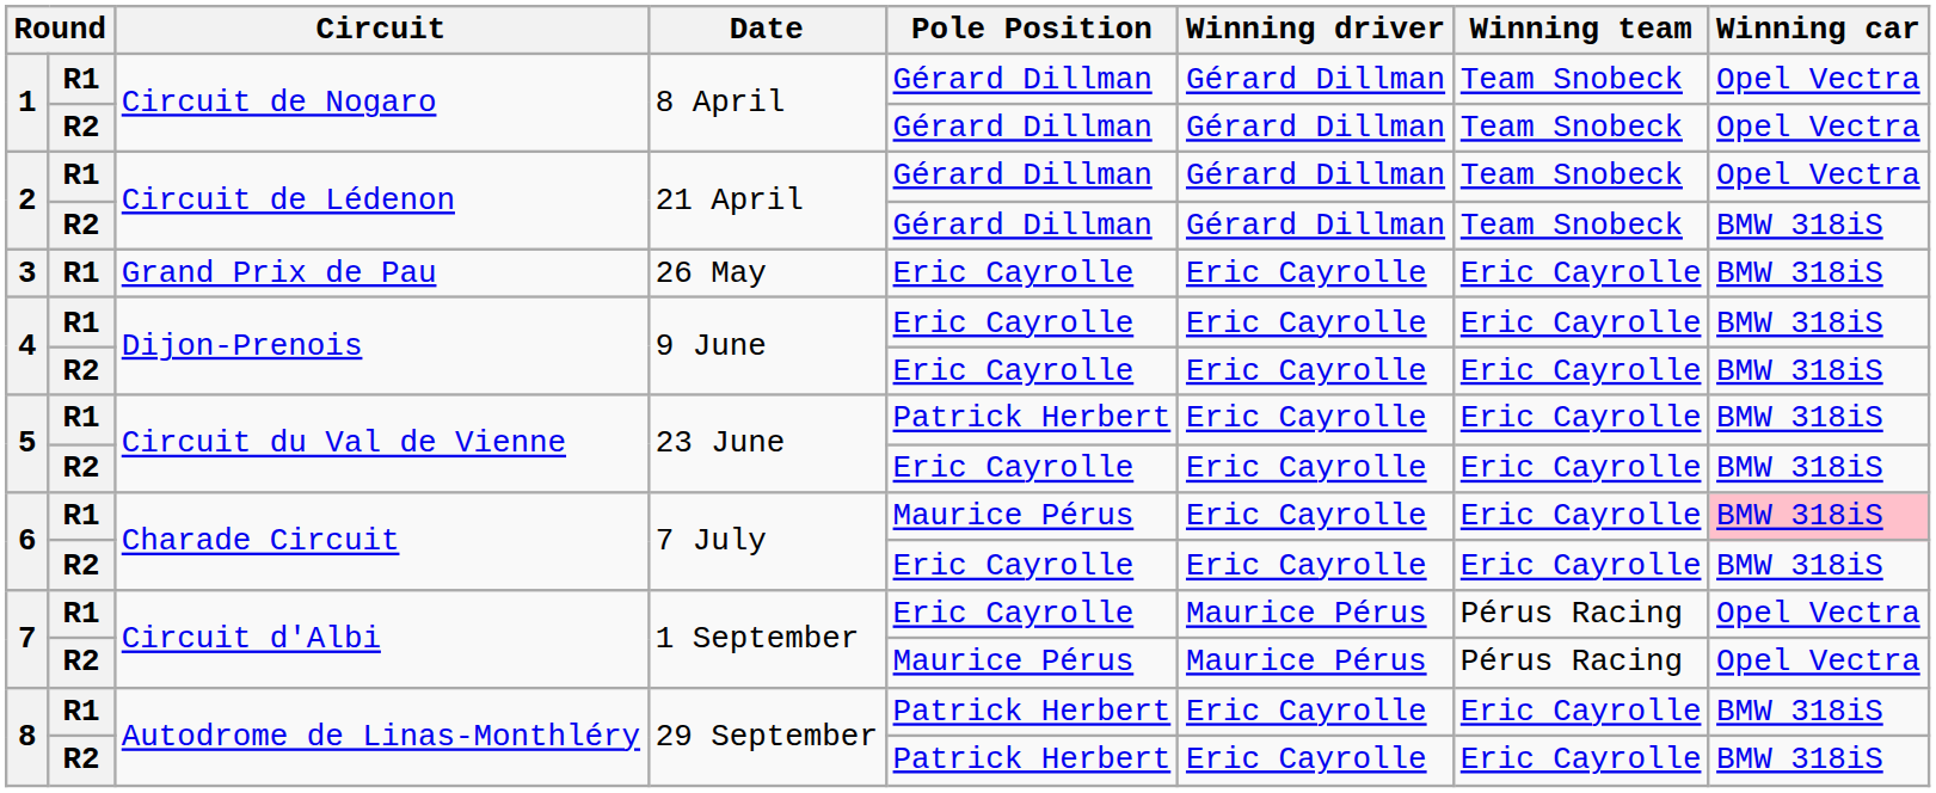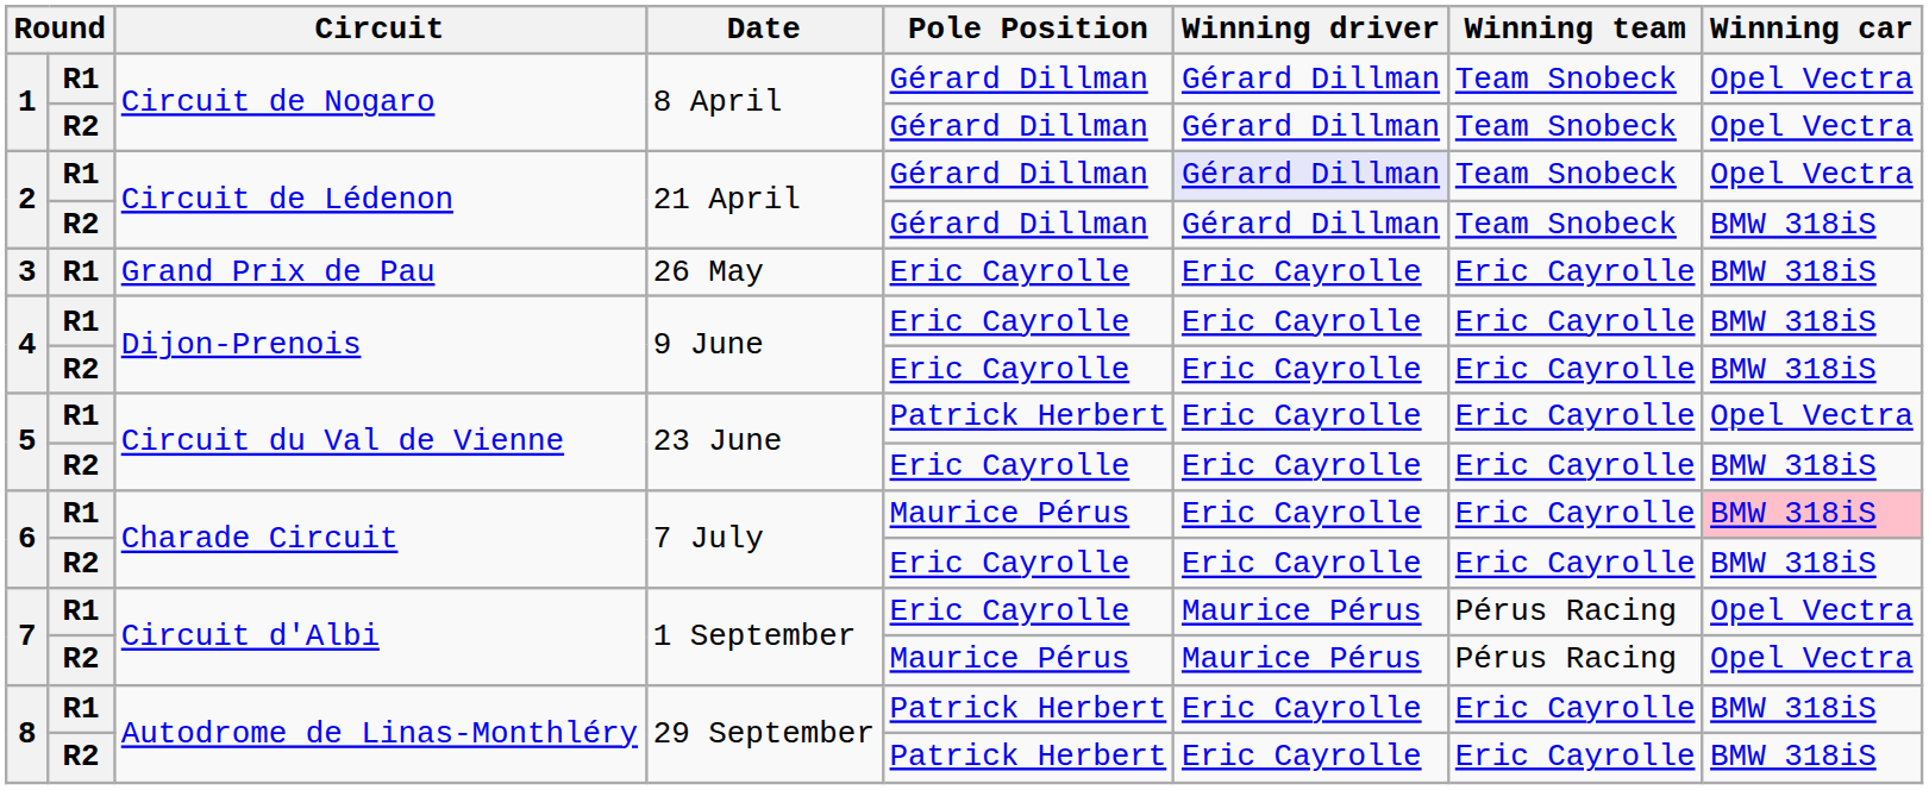 <table class="wikitable" style="font-size: 85%">
 <tr>
 <th colspan=2>Round</th>
 <th>Circuit</th>
 <th>Date</th>
 <th>Pole Position</th>
 <th>Winning driver</th>
 <th>Winning team</th>
 <th>Winning car</th>
 </tr>
 <tr>
 <th rowspan=2>1</th>
 <th>R1</th>
 <td rowspan=2><a href='#'>Circuit de Nogaro</a></td>
 <td rowspan=2>8 April</td>
 <td> <a href='#'>Gérard Dillman</a></td>
 <td> <a href='#'>Gérard Dillman</a></td>
 <td><a href='#'>Team Snobeck</a></td>
 <td><a href='#'>Opel Vectra</a></td>
 </tr>
 <tr>
 <th>R2</th>
 <td> <a href='#'>Gérard Dillman</a></td>
 <td> <a href='#'>Gérard Dillman</a></td>
 <td><a href='#'>Team Snobeck</a></td>
 <td><a href='#'>Opel Vectra</a></td>
 </tr>
 <tr>
 <th rowspan=2>2</th>
 <th>R1</th>
 <td rowspan=2><a href='#'>Circuit de Lédenon</a></td>
 <td rowspan=2>21 April</td>
 <td> <a href='#'>Gérard Dillman</a></td>
-<td> <a href='#'>Gérard Dillman</a></td>
+<td style="background: lavender;"> <a href='#'>Gérard Dillman</a></td>
 <td><a href='#'>Team Snobeck</a></td>
 <td><a href='#'>Opel Vectra</a></td>
 </tr>
 <tr>
 <th>R2</th>
 <td> <a href='#'>Gérard Dillman</a></td>
 <td> <a href='#'>Gérard Dillman</a></td>
 <td><a href='#'>Team Snobeck</a></td>
 <td><a href='#'>BMW 318iS</a></td>
 </tr>
 <tr>
 <th>3</th>
 <th>R1</th>
 <td><a href='#'>Grand Prix de Pau</a></td>
 <td>26 May</td>
 <td> <a href='#'>Eric Cayrolle</a></td>
 <td> <a href='#'>Eric Cayrolle</a></td>
 <td><a href='#'>Eric Cayrolle</a></td>
 <td><a href='#'>BMW 318iS</a></td>
 </tr>
 <tr>
 <th rowspan=2>4</th>
 <th>R1</th>
 <td rowspan=2><a href='#'>Dijon-Prenois</a></td>
 <td rowspan=2>9 June</td>
 <td> <a href='#'>Eric Cayrolle</a></td>
 <td> <a href='#'>Eric Cayrolle</a></td>
 <td><a href='#'>Eric Cayrolle</a></td>
 <td><a href='#'>BMW 318iS</a></td>
 </tr>
 <tr>
 <th>R2</th>
 <td> <a href='#'>Eric Cayrolle</a></td>
 <td> <a href='#'>Eric Cayrolle</a></td>
 <td><a href='#'>Eric Cayrolle</a></td>
 <td><a href='#'>BMW 318iS</a></td>
 </tr>
 <tr>
 <th rowspan=2>5</th>
 <th>R1</th>
 <td rowspan=2><a href='#'>Circuit du Val de Vienne</a></td>
 <td rowspan=2>23 June</td>
 <td> <a href='#'>Patrick Herbert</a></td>
 <td> <a href='#'>Eric Cayrolle</a></td>
 <td><a href='#'>Eric Cayrolle</a></td>
-<td><a href='#'>BMW 318iS</a></td>
+<td><a href='#'>Opel Vectra</a></td>
 </tr>
 <tr>
 <th>R2</th>
 <td> <a href='#'>Eric Cayrolle</a></td>
 <td> <a href='#'>Eric Cayrolle</a></td>
 <td><a href='#'>Eric Cayrolle</a></td>
 <td><a href='#'>BMW 318iS</a></td>
 </tr>
 <tr>
 <th rowspan=2>6</th>
 <th>R1</th>
 <td rowspan=2><a href='#'>Charade Circuit</a></td>
 <td rowspan=2>7 July</td>
 <td> <a href='#'>Maurice Pérus</a></td>
 <td> <a href='#'>Eric Cayrolle</a></td>
 <td><a href='#'>Eric Cayrolle</a></td>
 <td style="background: pink;"><a href='#'>BMW 318iS</a></td>
 </tr>
 <tr>
 <th>R2</th>
 <td> <a href='#'>Eric Cayrolle</a></td>
 <td> <a href='#'>Eric Cayrolle</a></td>
 <td><a href='#'>Eric Cayrolle</a></td>
 <td><a href='#'>BMW 318iS</a></td>
 </tr>
 <tr>
 <th rowspan=2>7</th>
 <th>R1</th>
 <td rowspan=2><a href='#'>Circuit d'Albi</a></td>
 <td rowspan=2>1 September</td>
 <td> <a href='#'>Eric Cayrolle</a></td>
 <td> <a href='#'>Maurice Pérus</a></td>
 <td>Pérus Racing</td>
 <td><a href='#'>Opel Vectra</a></td>
 </tr>
 <tr>
 <th>R2</th>
 <td> <a href='#'>Maurice Pérus</a></td>
 <td> <a href='#'>Maurice Pérus</a></td>
 <td>Pérus Racing</td>
 <td><a href='#'>Opel Vectra</a></td>
 </tr>
 <tr>
 <th rowspan=2>8</th>
 <th>R1</th>
 <td rowspan=2><a href='#'>Autodrome de Linas-Monthléry</a></td>
 <td rowspan=2>29 September</td>
 <td> <a href='#'>Patrick Herbert</a></td>
 <td> <a href='#'>Eric Cayrolle</a></td>
 <td><a href='#'>Eric Cayrolle</a></td>
 <td><a href='#'>BMW 318iS</a></td>
 </tr>
 <tr>
 <th>R2</th>
 <td> <a href='#'>Patrick Herbert</a></td>
 <td> <a href='#'>Eric Cayrolle</a></td>
 <td><a href='#'>Eric Cayrolle</a></td>
 <td><a href='#'>BMW 318iS</a></td>
 </tr>
 </table>
